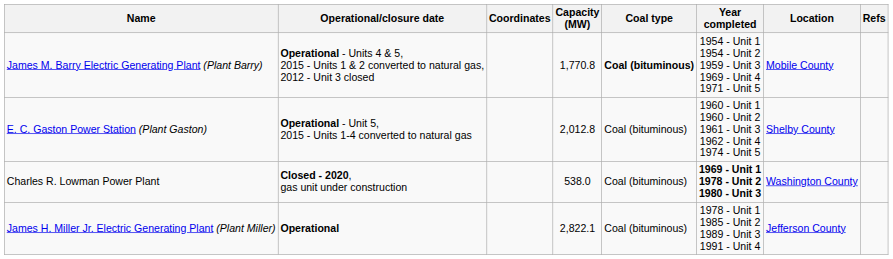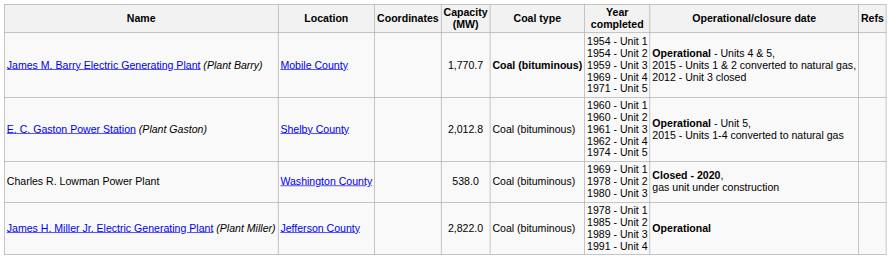 <table class="wikitable sortable">
 <tr>
 <th>Name</th>
-<th>Operational/closure date</th>
+<th>Location</th>
 <th>Coordinates</th>
 <th>Capacity<br>(MW)</th>
 <th>Coal type</th>
 <th>Year<br>completed</th>
-<th>Location</th>
+<th>Operational/closure date</th>
 <th>Refs</th>
 </tr>
 <tr>
 <td><a href='#'>James M. Barry Electric Generating Plant</a>  <em>(Plant Barry)</em></td>
-<td><strong>Operational</strong> - Units 4 & 5,<br>2015 - Units 1 & 2 converted to natural gas,<br>2012 - Unit 3 closed</td>
+<td><a href='#'>Mobile County</a></td>
 <td></td>
-<td align="center">1,770.8</td>
+<td align="center">1,770.7</td>
 <td><strong>Coal (bituminous)</strong></td>
 <td align="center">1954 - Unit 1<br>1954 - Unit 2<br>1959 - Unit 3<br>1969 - Unit 4 <br>1971 - Unit 5</td>
-<td><a href='#'>Mobile County</a></td>
+<td><strong>Operational</strong> - Units 4 & 5,<br>2015 - Units 1 & 2 converted to natural gas,<br>2012 - Unit 3 closed</td>
 <td></td>
 </tr>
 <tr>
 <td><a href='#'>E. C. Gaston Power Station</a>  <em>(Plant Gaston)</em></td>
-<td><strong>Operational</strong> - Unit 5,<br>2015 - Units 1-4 converted to natural gas</td>
+<td><a href='#'>Shelby County</a></td>
 <td></td>
 <td align="center">2,012.8</td>
 <td>Coal (bituminous)</td>
 <td align="center">1960 - Unit 1<br>1960 - Unit 2<br>1961 - Unit 3<br>1962 - Unit 4 <br>1974 - Unit 5</td>
-<td><a href='#'>Shelby County</a></td>
+<td><strong>Operational</strong> - Unit 5,<br>2015 - Units 1-4 converted to natural gas</td>
 <td></td>
 </tr>
 <tr>
 <td>Charles R. Lowman Power Plant</td>
-<td><strong>Closed - 2020</strong>,<br>gas unit under construction</td>
+<td><a href='#'>Washington County</a></td>
 <td></td>
 <td align="center">538.0</td>
 <td>Coal (bituminous)</td>
-<td align="center"><strong>1969 - Unit 1<br>1978 - Unit 2<br>1980 - Unit 3</strong></td>
-<td><a href='#'>Washington County</a></td>
+<td align="center">1969 - Unit 1<br>1978 - Unit 2<br>1980 - Unit 3</td>
+<td><strong>Closed - 2020</strong>,<br>gas unit under construction</td>
 <td></td>
 </tr>
 <tr>
 <td><a href='#'>James H. Miller Jr. Electric Generating Plant</a>  <em>(Plant Miller)</em></td>
-<td><strong>Operational</strong></td>
+<td><a href='#'>Jefferson County</a></td>
 <td></td>
-<td align="center">2,822.1</td>
+<td align="center">2,822.0</td>
 <td>Coal (bituminous)</td>
 <td align="center">1978 - Unit 1<br>1985 - Unit 2<br>1989 - Unit 3<br>1991 - Unit 4</td>
-<td><a href='#'>Jefferson County</a></td>
+<td><strong>Operational</strong></td>
 <td></td>
 </tr>
 </table>
